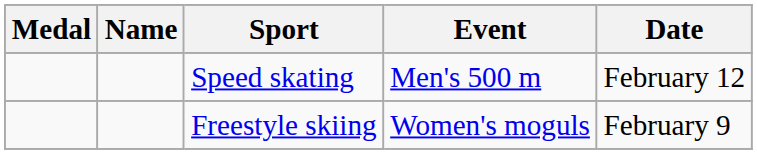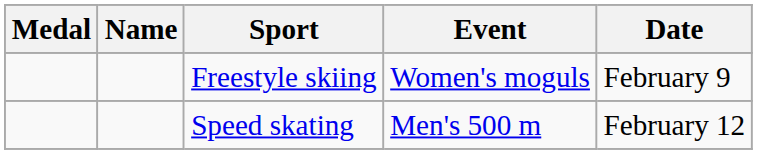 <table class="wikitable sortable" style="font-size: 95%;">
 <tr>
 <th>Medal</th>
 <th>Name</th>
 <th>Sport</th>
 <th>Event</th>
 <th>Date</th>
 </tr>
 <tr>
 <td></td>
 <td></td>
+<td><a href='#'>Freestyle skiing</a></td>
+<td><a href='#'>Women's moguls</a></td>
+<td>February 9</td>
+</tr>
+<tr>
+<td></td>
+<td></td>
 <td><a href='#'>Speed skating</a></td>
 <td><a href='#'>Men's 500 m</a></td>
 <td>February 12</td>
 </tr>
-<tr>
-<td></td>
-<td></td>
-<td><a href='#'>Freestyle skiing</a></td>
-<td><a href='#'>Women's moguls</a></td>
-<td>February 9</td>
-</tr>
 </table>
